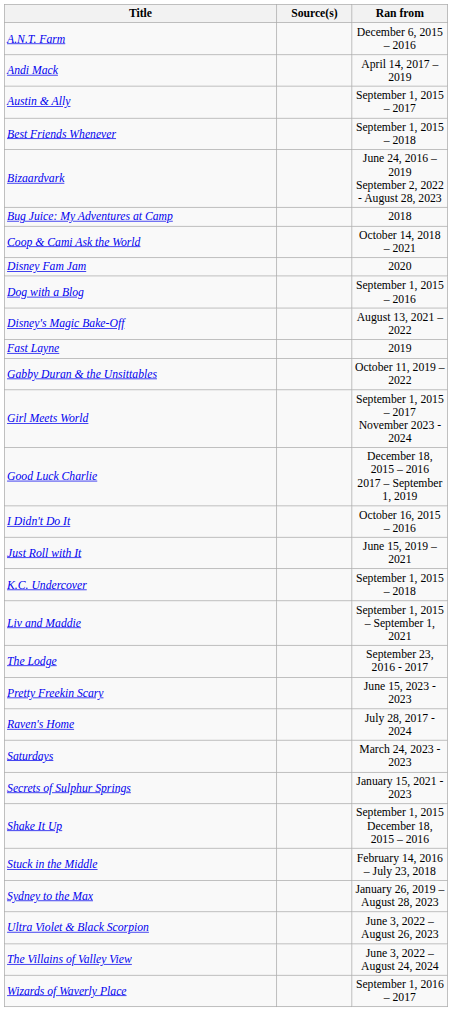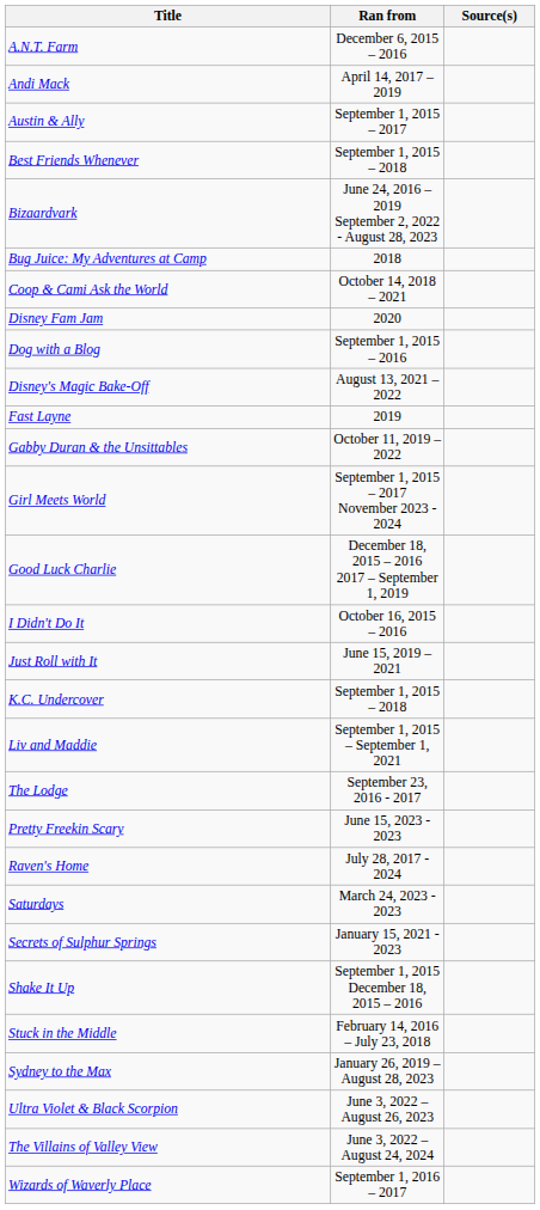 <table class="wikitable plainrowheaders sortable" style="text-align:center;">
 <tr>
 <th scope="col" style="width:40%;">Title</th>
+<th scope="col" style="width:14%;">Ran from</th>
 <th scope="col" style="width:10%;">Source(s)</th>
-<th scope="col" style="width:14%;">Ran from</th>
 </tr>
 <tr>
 <td scope="row" style="text-align:left;"><em><a href='#'>A.N.T. Farm</a></em></td>
+<td>December 6, 2015 – 2016</td>
 <td></td>
-<td>December 6, 2015 – 2016</td>
 </tr>
 <tr>
 <td scope="row" style="text-align:left;"><em><a href='#'>Andi Mack</a></em></td>
+<td>April 14, 2017 – 2019</td>
 <td></td>
-<td>April 14, 2017 – 2019</td>
 </tr>
 <tr>
 <td scope="row" style="text-align:left;"><em><a href='#'>Austin & Ally</a></em></td>
+<td>September 1, 2015 – 2017</td>
 <td></td>
-<td>September 1, 2015 – 2017</td>
 </tr>
 <tr>
 <td scope="row" style="text-align:left;"><em><a href='#'>Best Friends Whenever</a></em></td>
+<td>September 1, 2015 – 2018</td>
 <td></td>
-<td>September 1, 2015 – 2018</td>
 </tr>
 <tr>
 <td scope="row" style="text-align:left;"><em><a href='#'>Bizaardvark</a></em></td>
+<td>June 24, 2016 – 2019<br>September 2, 2022 - August 28, 2023</td>
 <td></td>
-<td>June 24, 2016 – 2019<br>September 2, 2022 - August 28, 2023</td>
 </tr>
 <tr>
 <td scope="row" style="text-align:left;"><em><a href='#'>Bug Juice: My Adventures at Camp</a></em></td>
+<td>2018</td>
 <td></td>
-<td>2018</td>
 </tr>
 <tr>
 <td scope="row" style="text-align:left;"><em><a href='#'>Coop & Cami Ask the World</a></em></td>
+<td>October 14, 2018 – 2021</td>
 <td></td>
-<td>October 14, 2018 – 2021</td>
 </tr>
 <tr>
 <td scope="row" style="text-align:left;"><em><a href='#'>Disney Fam Jam</a></em></td>
+<td>2020</td>
 <td></td>
-<td>2020</td>
 </tr>
 <tr>
 <td scope="row" style="text-align:left;"><em><a href='#'>Dog with a Blog</a></em></td>
+<td>September 1, 2015 – 2016</td>
 <td></td>
-<td>September 1, 2015 – 2016</td>
 </tr>
 <tr>
 <td scope="row" style="text-align:left;"><em><a href='#'>Disney's Magic Bake-Off</a></em></td>
+<td>August 13, 2021 – 2022</td>
 <td></td>
-<td>August 13, 2021 – 2022</td>
 </tr>
 <tr>
 <td scope="row" style="text-align:left;"><em><a href='#'>Fast Layne</a></em></td>
+<td>2019</td>
 <td></td>
-<td>2019</td>
 </tr>
 <tr>
 <td scope="row" style="text-align:left;"><em><a href='#'>Gabby Duran & the Unsittables</a></em></td>
+<td>October 11, 2019 – 2022</td>
 <td></td>
-<td>October 11, 2019 – 2022</td>
 </tr>
 <tr>
 <td scope="row" style="text-align:left;"><em><a href='#'>Girl Meets World</a></em></td>
+<td>September 1, 2015 – 2017 <br> November 2023 - 2024</td>
 <td></td>
-<td>September 1, 2015 – 2017 <br> November 2023 - 2024</td>
 </tr>
 <tr>
 <td scope="row" style="text-align:left;"><em><a href='#'>Good Luck Charlie</a></em></td>
+<td>December 18, 2015 – 2016<br>2017 – September 1, 2019</td>
 <td></td>
-<td>December 18, 2015 – 2016<br>2017 – September 1, 2019</td>
 </tr>
 <tr>
 <td scope="row" style="text-align:left;"><em><a href='#'>I Didn't Do It</a></em></td>
+<td>October 16, 2015 – 2016</td>
 <td></td>
-<td>October 16, 2015 – 2016</td>
 </tr>
 <tr>
 <td scope="row" style="text-align:left;"><em><a href='#'>Just Roll with It</a></em></td>
+<td>June 15, 2019  – 2021</td>
 <td></td>
-<td>June 15, 2019  – 2021</td>
 </tr>
 <tr>
 <td scope="row" style="text-align:left;"><em><a href='#'>K.C. Undercover</a></em></td>
+<td>September 1, 2015 – 2018</td>
 <td></td>
-<td>September 1, 2015 – 2018</td>
 </tr>
 <tr>
 <td scope="row" style="text-align:left;"><em><a href='#'>Liv and Maddie</a></em></td>
+<td>September 1, 2015 – September 1, 2021</td>
 <td></td>
-<td>September 1, 2015 – September 1, 2021</td>
 </tr>
 <tr>
 <td scope="row" style="text-align:left;"><em><a href='#'>The Lodge</a></em></td>
+<td>September 23, 2016 - 2017</td>
 <td></td>
-<td>September 23, 2016 - 2017</td>
 </tr>
 <tr>
 <td scope="row" style="text-align:left;"><em><a href='#'>Pretty Freekin Scary</a></em></td>
+<td>June 15, 2023 - 2023</td>
 <td></td>
-<td>June 15, 2023 - 2023</td>
 </tr>
 <tr>
 <td scope="row" style="text-align:left;"><em><a href='#'>Raven's Home</a></em></td>
+<td>July 28, 2017 - 2024</td>
 <td></td>
-<td>July 28, 2017 - 2024</td>
 </tr>
 <tr>
 <td scope="row" style="text-align:left;"><em><a href='#'>Saturdays</a></em></td>
+<td>March 24, 2023 - 2023</td>
 <td></td>
-<td>March 24, 2023 - 2023</td>
 </tr>
 <tr>
 <td scope="row" style="text-align:left;"><em><a href='#'>Secrets of Sulphur Springs</a></em></td>
+<td>January 15, 2021 - 2023</td>
 <td></td>
-<td>January 15, 2021 - 2023</td>
 </tr>
 <tr>
 <td scope="row" style="text-align:left;"><em><a href='#'>Shake It Up</a></em></td>
+<td>September 1, 2015<br>December 18, 2015 – 2016</td>
 <td></td>
-<td>September 1, 2015<br>December 18, 2015 – 2016</td>
 </tr>
 <tr>
 <td scope="row" style="text-align:left;"><em><a href='#'>Stuck in the Middle</a></em></td>
+<td>February 14, 2016 – July 23, 2018</td>
 <td></td>
-<td>February 14, 2016 – July 23, 2018</td>
 </tr>
 <tr>
 <td scope="row" style="text-align:left;"><em><a href='#'>Sydney to the Max</a></em></td>
+<td>January 26, 2019 – August 28, 2023</td>
 <td></td>
-<td>January 26, 2019 – August 28, 2023</td>
 </tr>
 <tr>
 <td scope="row" style="text-align:left;"><em><a href='#'>Ultra Violet & Black Scorpion</a></em></td>
+<td>June 3, 2022 – August 26, 2023</td>
 <td></td>
-<td>June 3, 2022 – August 26, 2023</td>
 </tr>
 <tr>
 <td scope="row" style="text-align:left;"><em><a href='#'>The Villains of Valley View</a></em></td>
+<td>June 3, 2022 – August 24, 2024</td>
 <td></td>
-<td>June 3, 2022 – August 24, 2024</td>
 </tr>
 <tr>
 <td scope="row" style="text-align:left;"><em><a href='#'>Wizards of Waverly Place</a></em></td>
+<td>September 1, 2016 – 2017</td>
 <td></td>
-<td>September 1, 2016 – 2017</td>
 </tr>
 </table>
